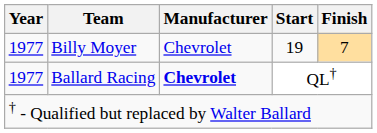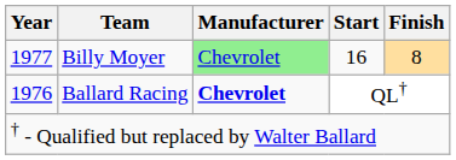 <table class="wikitable" style="font-size: 90%;">
 <tr>
 <th>Year</th>
 <th>Team</th>
 <th>Manufacturer</th>
 <th>Start</th>
 <th>Finish</th>
 </tr>
 <tr>
 <td><a href='#'>1977</a></td>
 <td><a href='#'>Billy Moyer</a></td>
-<td><a href='#'>Chevrolet</a></td>
-<td align=center>19</td>
-<td align=center style="background:#FFDF9F;">7</td>
+<td style="background: lightgreen;"><a href='#'>Chevrolet</a></td>
+<td align=center>16</td>
+<td align=center style="background:#FFDF9F;">8</td>
 </tr>
 <tr>
-<td><a href='#'>1977</a></td>
+<td><a href='#'>1976</a></td>
 <td><a href='#'>Ballard Racing</a></td>
 <td><strong><a href='#'>Chevrolet</a></strong></td>
 <td colspan=2 align=center style="background:#FFFFFF;">QL<sup>†</sup></td>
 </tr>
 <tr>
 <td colspan=5><sup>†</sup> - Qualified but replaced by <a href='#'>Walter Ballard</a></td>
 </tr>
 </table>
